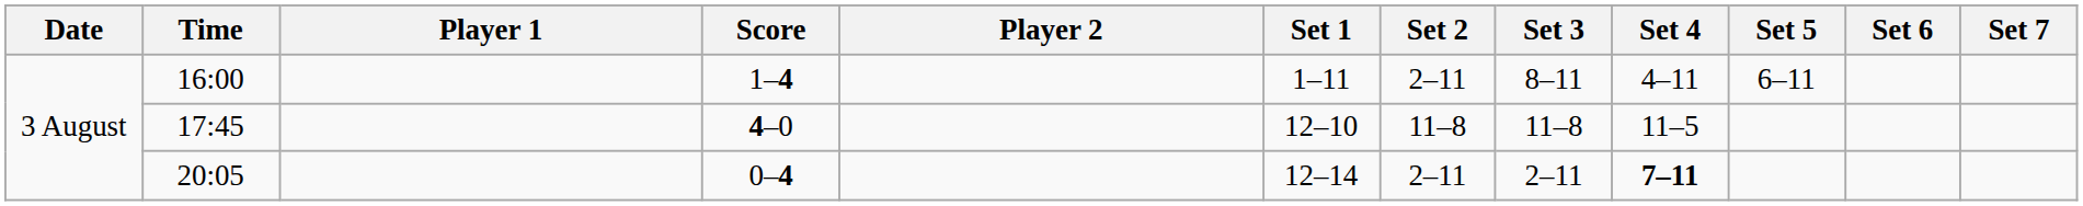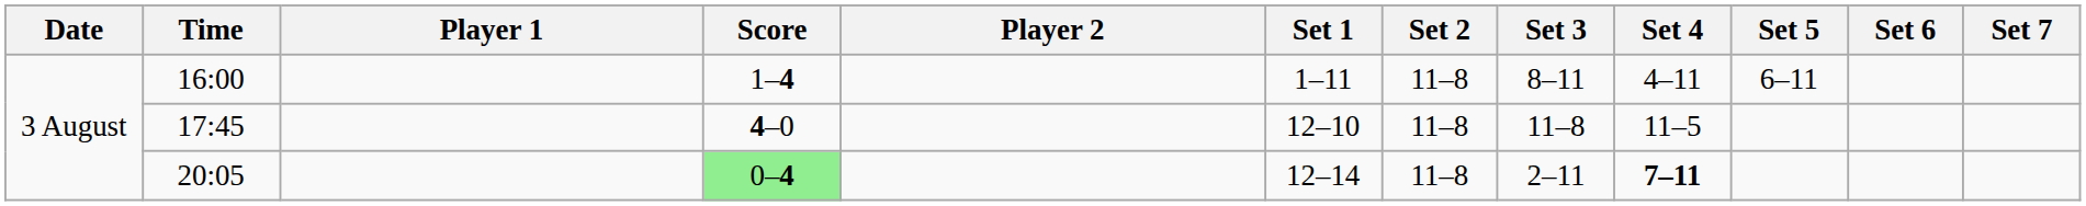 <table class="wikitable" style="text-align: center; font-size:90% ">
 <tr>
 <th width="60">Date</th>
 <th width="60">Time</th>
 <th align="right" width="200">Player 1</th>
 <th width="60">Score</th>
 <th align="left" width="200">Player 2</th>
 <th width="50">Set 1</th>
 <th width="50">Set 2</th>
 <th width="50">Set 3</th>
 <th width="50">Set 4</th>
 <th width="50">Set 5</th>
 <th width="50">Set 6</th>
 <th width="50">Set 7</th>
 </tr>
 <tr>
 <td rowspan=3>3 August</td>
 <td>16:00</td>
 <td align=left></td>
 <td align=center>1–<strong>4</strong></td>
 <td align=left><strong></strong></td>
 <td>1–11</td>
-<td>2–11</td>
+<td>11–8</td>
 <td>8–11</td>
 <td>4–11</td>
 <td>6–11</td>
 <td></td>
 <td></td>
 </tr>
 <tr>
 <td>17:45</td>
 <td align=left><strong></strong></td>
 <td align=center><strong>4</strong>–0</td>
 <td align=left></td>
 <td>12–10</td>
 <td>11–8</td>
 <td>11–8</td>
 <td>11–5</td>
 <td></td>
 <td></td>
 <td></td>
 </tr>
 <tr>
 <td>20:05</td>
 <td align=left></td>
-<td align=center>0–<strong>4</strong></td>
+<td align=center style="background: lightgreen;">0–<strong>4</strong></td>
 <td align=left><strong></strong></td>
 <td>12–14</td>
-<td>2–11</td>
+<td>11–8</td>
 <td>2–11</td>
 <td><strong>7–11</strong></td>
 <td></td>
 <td></td>
 <td></td>
 </tr>
 </table>
